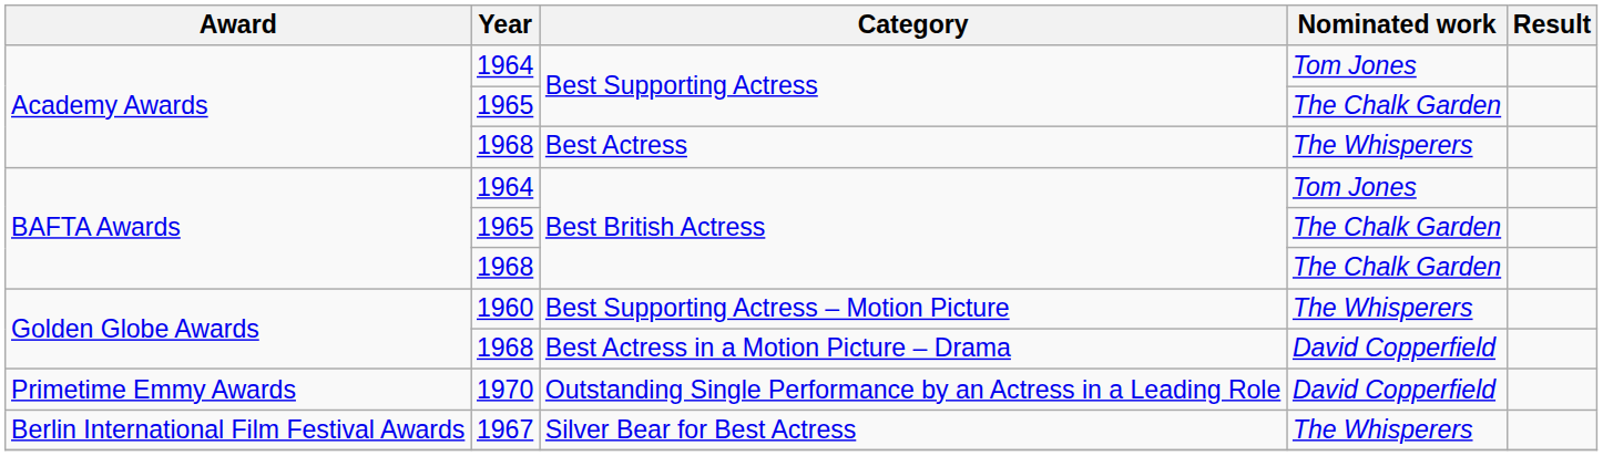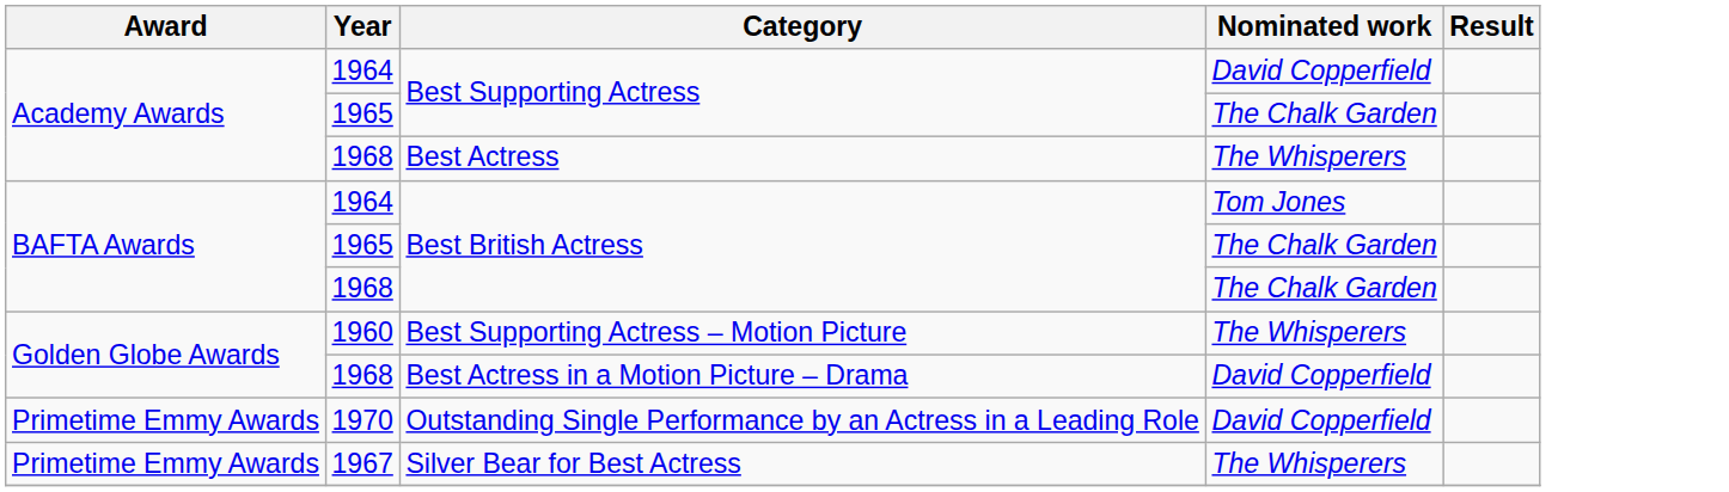 <table class="wikitable sortable">
 <tr>
 <th>Award</th>
 <th>Year</th>
 <th>Category</th>
 <th>Nominated work</th>
 <th>Result</th>
 </tr>
 <tr>
 <td rowspan=3><a href='#'>Academy Awards</a></td>
 <td><a href='#'>1964</a></td>
 <td rowspan=2><a href='#'>Best Supporting Actress</a></td>
-<td><em><a href='#'>Tom Jones</a></em></td>
+<td><em><a href='#'>David Copperfield</a></em></td>
 <td></td>
 </tr>
 <tr>
 <td><a href='#'>1965</a></td>
 <td><em><a href='#'>The Chalk Garden</a></em></td>
 <td></td>
 </tr>
 <tr>
 <td><a href='#'>1968</a></td>
 <td><a href='#'>Best Actress</a></td>
 <td><em><a href='#'>The Whisperers</a></em></td>
 <td></td>
 </tr>
 <tr>
 <td rowspan=3><a href='#'>BAFTA Awards</a></td>
 <td><a href='#'>1964</a></td>
 <td rowspan=3><a href='#'>Best British Actress</a></td>
 <td><em><a href='#'>Tom Jones</a></em></td>
 <td></td>
 </tr>
 <tr>
 <td><a href='#'>1965</a></td>
 <td><em><a href='#'>The Chalk Garden</a></em></td>
 <td></td>
 </tr>
 <tr>
 <td><a href='#'>1968</a></td>
 <td><em><a href='#'>The Chalk Garden</a></em></td>
 <td></td>
 </tr>
 <tr>
 <td rowspan=2><a href='#'>Golden Globe Awards</a></td>
 <td><a href='#'>1960</a></td>
 <td><a href='#'>Best Supporting Actress – Motion Picture</a></td>
 <td><em><a href='#'>The Whisperers</a></em></td>
 <td></td>
 </tr>
 <tr>
 <td><a href='#'>1968</a></td>
 <td><a href='#'>Best Actress in a Motion Picture – Drama</a></td>
 <td><em><a href='#'>David Copperfield</a></em></td>
 <td></td>
 </tr>
 <tr>
 <td><a href='#'>Primetime Emmy Awards</a></td>
 <td><a href='#'>1970</a></td>
 <td><a href='#'>Outstanding Single Performance by an Actress in a Leading Role</a></td>
 <td><em><a href='#'>David Copperfield</a></em></td>
 <td></td>
 </tr>
 <tr>
-<td><a href='#'>Berlin International Film Festival Awards</a></td>
+<td><a href='#'>Primetime Emmy Awards</a></td>
 <td><a href='#'>1967</a></td>
 <td><a href='#'>Silver Bear for Best Actress</a></td>
 <td><em><a href='#'>The Whisperers</a></em></td>
 <td></td>
 </tr>
 <tr>
 </tr>
 </table>
